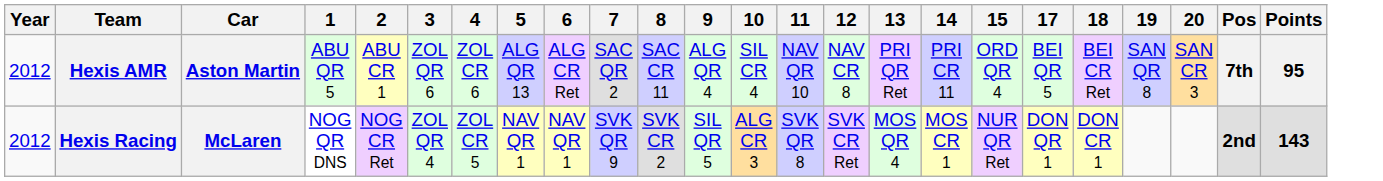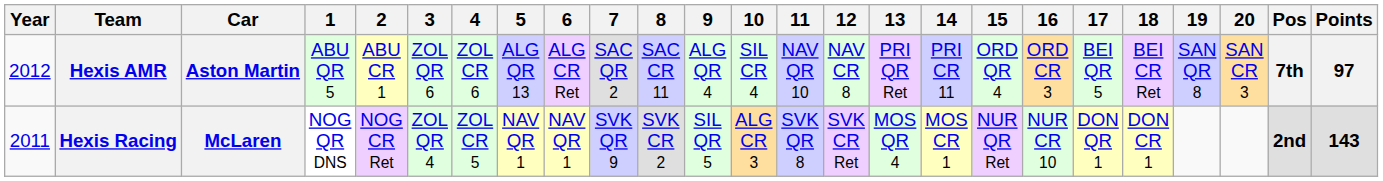 <table class="wikitable" border="1" style="text-align:center; font-size:90%;">
 <tr>
 <th>Year</th>
 <th>Team</th>
 <th>Car</th>
 <th>1</th>
 <th>2</th>
 <th>3</th>
 <th>4</th>
 <th>5</th>
 <th>6</th>
 <th>7</th>
 <th>8</th>
 <th>9</th>
 <th>10</th>
 <th>11</th>
 <th>12</th>
 <th>13</th>
 <th>14</th>
 <th>15</th>
+<th>16</th>
 <th>17</th>
 <th>18</th>
 <th>19</th>
 <th>20</th>
 <th>Pos</th>
 <th>Points</th>
 </tr>
 <tr>
 <td><a href='#'>2012</a></td>
 <th><a href='#'>Hexis AMR</a></th>
 <th><a href='#'>Aston Martin</a></th>
 <td style="background:#DFFFDF;"><a href='#'>ABU<br>QR</a><br><small>5<br></small></td>
 <td style="background:#FFFFBF;"><a href='#'>ABU<br>CR</a><br><small>1<br></small></td>
 <td style="background:#DFFFDF;"><a href='#'>ZOL<br>QR</a><br><small>6<br></small></td>
 <td style="background:#DFFFDF;"><a href='#'>ZOL<br>CR</a><br><small>6<br></small></td>
 <td style="background:#CFCFFF;"><a href='#'>ALG<br>QR</a><br><small>13<br></small></td>
 <td style="background:#EFCFFF;"><a href='#'>ALG<br>CR</a><br><small>Ret<br></small></td>
 <td style="background:#DFDFDF;"><a href='#'>SAC<br>QR</a><br><small>2<br></small></td>
 <td style="background:#CFCFFF;"><a href='#'>SAC<br>CR</a><br><small>11<br></small></td>
 <td style="background:#DFFFDF;"><a href='#'>ALG<br>QR</a><br><small>4<br></small></td>
 <td style="background:#DFFFDF;"><a href='#'>SIL<br>CR</a><br><small>4<br></small></td>
 <td style="background:#CFCFFF;"><a href='#'>NAV<br>QR</a><br><small>10<br></small></td>
 <td style="background:#DFFFDF;"><a href='#'>NAV<br>CR</a><br><small>8<br></small></td>
 <td style="background:#EFCFFF;"><a href='#'>PRI<br>QR</a><br><small>Ret<br></small></td>
 <td style="background:#CFCFFF;"><a href='#'>PRI<br>CR</a><br><small>11<br></small></td>
 <td style="background:#DFFFDF;"><a href='#'>ORD<br>QR</a><br><small>4<br></small></td>
+<td style="background:#FFDF9F;"><a href='#'>ORD<br>CR</a><br><small>3<br></small></td>
 <td style="background:#DFFFDF;"><a href='#'>BEI<br>QR</a><br><small>5<br></small></td>
 <td style="background:#EFCFFF;"><a href='#'>BEI<br>CR</a><br><small>Ret<br></small></td>
 <td style="background:#CFCFFF;"><a href='#'>SAN<br>QR</a><br><small>8<br></small></td>
 <td style="background:#FFDF9F;"><a href='#'>SAN<br>CR</a><br><small>3<br></small></td>
 <th>7th</th>
-<th>95</th>
+<th>97</th>
 </tr>
 <tr>
-<td><a href='#'>2012</a></td>
+<td><a href='#'>2011</a></td>
 <th><a href='#'>Hexis Racing</a></th>
 <th><a href='#'>McLaren</a></th>
 <td style="background:#FFFFFF;"><a href='#'>NOG<br>QR</a><br><small>DNS<br></small></td>
 <td style="background:#EFCFFF;"><a href='#'>NOG<br>CR</a><br><small>Ret<br></small></td>
 <td style="background:#DFFFDF;"><a href='#'>ZOL<br>QR</a><br><small>4<br></small></td>
 <td style="background:#DFFFDF;"><a href='#'>ZOL<br>CR</a><br><small>5<br></small></td>
 <td style="background:#FFFFBF;"><a href='#'>NAV<br>QR</a><br><small>1<br></small></td>
 <td style="background:#FFFFBF;"><a href='#'>NAV<br>QR</a><br><small>1<br></small></td>
 <td style="background:#CFCFFF;"><a href='#'>SVK<br>QR</a><br><small>9<br></small></td>
 <td style="background:#DFDFDF;"><a href='#'>SVK<br>CR</a><br><small>2<br></small></td>
 <td style="background:#DFFFDF;"><a href='#'>SIL<br>QR</a><br><small>5<br></small></td>
 <td style="background:#FFDF9F;"><a href='#'>ALG<br>CR</a><br><small>3<br></small></td>
 <td style="background:#CFCFFF;"><a href='#'>SVK<br>QR</a><br><small>8<br></small></td>
 <td style="background:#EFCFFF;"><a href='#'>SVK<br>CR</a><br><small>Ret<br></small></td>
 <td style="background:#DFFFDF;"><a href='#'>MOS<br>QR</a><br><small>4<br></small></td>
 <td style="background:#FFFFBF;"><a href='#'>MOS<br>CR</a><br><small>1<br></small></td>
 <td style="background:#EFCFFF;"><a href='#'>NUR<br>QR</a><br><small>Ret<br></small></td>
+<td style="background:#DFFFDF;"><a href='#'>NUR<br>CR</a><br><small>10<br></small></td>
 <td style="background:#FFFFBF;"><a href='#'>DON<br>QR</a><br><small>1<br></small></td>
 <td style="background:#FFFFBF;"><a href='#'>DON<br>CR</a><br><small>1<br></small></td>
 <td></td>
 <td></td>
 <td style="background:#DFDFDF;"><strong>2nd</strong></td>
 <td style="background:#DFDFDF;"><strong>143</strong></td>
 </tr>
 </table>
